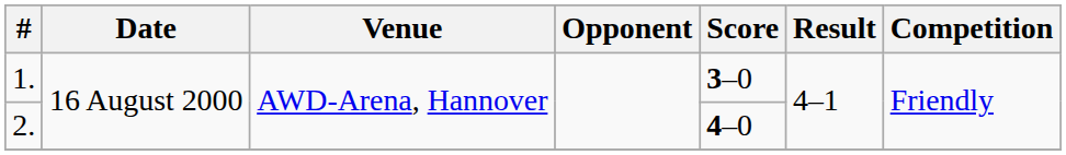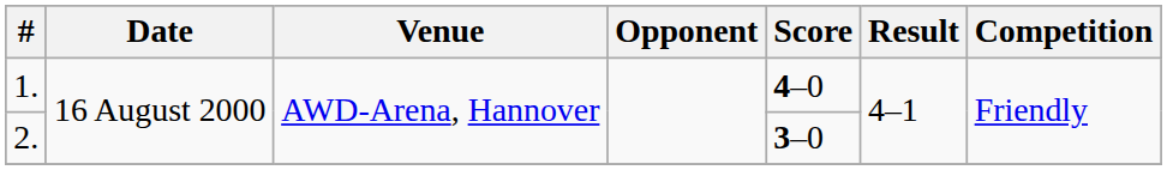 <table class="wikitable">
 <tr>
 <th>#</th>
 <th>Date</th>
 <th>Venue</th>
 <th>Opponent</th>
 <th>Score</th>
 <th>Result</th>
 <th>Competition</th>
 </tr>
 <tr>
 <td>1.</td>
 <td rowspan=2>16 August 2000</td>
 <td rowspan=2><a href='#'>AWD-Arena</a>, <a href='#'>Hannover</a></td>
 <td rowspan=2></td>
-<td><strong>3</strong>–0</td>
+<td><strong>4</strong>–0</td>
 <td rowspan=2>4–1</td>
 <td rowspan=2><a href='#'>Friendly</a></td>
 </tr>
 <tr>
 <td>2.</td>
-<td><strong>4</strong>–0</td>
+<td><strong>3</strong>–0</td>
 </tr>
 <tr>
 </tr>
 </table>
